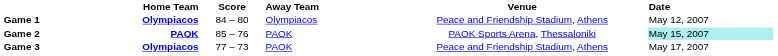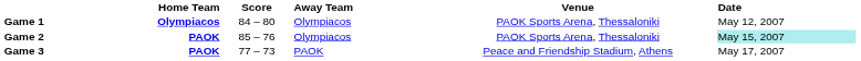 <table style="text-align:center" cellpadding=1 border=0>
 <tr>
 <th width=100></th>
 <th width=210 align=right>Home Team</th>
 <th width=100>Score</th>
 <th width=210 align=left>Away Team</th>
 <th width=400>Venue</th>
 <th width=200 align=left>Date</th>
 </tr>
 <tr>
 <td align=left><strong>Game 1</strong></td>
 <td align=right><strong><a href='#'>Olympiacos</a></strong></td>
 <td>84 – 80</td>
 <td align=left><a href='#'>Olympiacos</a></td>
-<td><a href='#'>Peace and Friendship Stadium</a>, <a href='#'>Athens</a></td>
+<td><a href='#'>PAOK Sports Arena</a>, <a href='#'>Thessaloniki</a></td>
 <td align=left>May 12, 2007</td>
 </tr>
 <tr>
 <td align=left><strong>Game 2</strong></td>
 <td align=right><strong><a href='#'>PAOK</a></strong></td>
 <td>85 – 76</td>
-<td align=left><a href='#'>PAOK</a></td>
+<td align=left><a href='#'>Olympiacos</a></td>
 <td><a href='#'>PAOK Sports Arena</a>, <a href='#'>Thessaloniki</a></td>
 <td align=left style="background: paleturquoise;">May 15, 2007</td>
 </tr>
 <tr>
 <td align=left><strong>Game 3</strong></td>
-<td align=right><strong><a href='#'>Olympiacos</a></strong></td>
+<td align=right><strong><a href='#'>PAOK</a></strong></td>
 <td>77 – 73</td>
 <td align=left><a href='#'>PAOK</a></td>
 <td><a href='#'>Peace and Friendship Stadium</a>, <a href='#'>Athens</a></td>
 <td align=left>May 17, 2007</td>
 </tr>
 </table>
